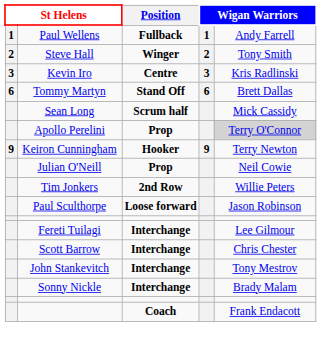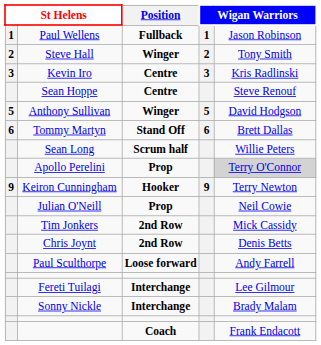 <table class="wikitable" style="float:right; font-size:90%;">
 <tr>
 <th colspan="2"  style="width:138px; background:white; color:red; border:2px solid red;"><strong>St Helens</strong></th>
 <th><a href='#'>Position</a></th>
 <th colspan="2"  style="width:138px; background:blue; color:white; border:2px solid white;"><strong>Wigan Warriors</strong></th>
 </tr>
 <tr style="text-align:center;">
 <th>1</th>
 <td> <a href='#'>Paul Wellens</a></td>
 <td><strong>Fullback</strong></td>
 <th>1</th>
-<td> <a href='#'>Andy Farrell</a></td>
+<td> <a href='#'>Jason Robinson</a></td>
 </tr>
 <tr style="text-align:center;">
 <th>2</th>
 <td> <a href='#'>Steve Hall</a></td>
 <td><strong>Winger</strong></td>
 <th>2</th>
 <td> <a href='#'>Tony Smith</a></td>
 </tr>
 <tr style="text-align:center;"|>
 <th>3</th>
 <td> <a href='#'>Kevin Iro</a></td>
 <td><strong>Centre</strong></td>
 <th>3</th>
 <td> <a href='#'>Kris Radlinski</a></td>
 </tr>
 <tr style="text-align:center;">
+<th></th>
+<td> <a href='#'>Sean Hoppe</a></td>
+<td><strong>Centre</strong></td>
+<th></th>
+<td> <a href='#'>Steve Renouf</a></td>
+</tr>
+<tr style="text-align:center;"|>
+<th>5</th>
+<td> <a href='#'>Anthony Sullivan</a></td>
+<td><strong>Winger</strong></td>
+<th>5</th>
+<td> <a href='#'>David Hodgson</a></td>
+</tr>
+<tr style="text-align:center;">
 <th>6</th>
 <td> <a href='#'>Tommy Martyn</a></td>
 <td><strong>Stand Off</strong></td>
 <th>6</th>
 <td> <a href='#'>Brett Dallas</a></td>
 </tr>
 <tr style="text-align:center;">
 <th></th>
 <td> <a href='#'>Sean Long</a></td>
 <td><strong>Scrum half</strong></td>
 <th></th>
-<td> <a href='#'>Mick Cassidy</a></td>
+<td> <a href='#'>Willie Peters</a></td>
 </tr>
 <tr style="text-align:center;"|>
 <th></th>
 <td> <a href='#'>Apollo Perelini</a></td>
 <td><strong>Prop</strong></td>
 <th></th>
 <td style="background: lightgrey;"> <a href='#'>Terry O'Connor</a></td>
 </tr>
 <tr style="text-align:center;">
 <th>9</th>
 <td> <a href='#'>Keiron Cunningham</a></td>
 <td><strong>Hooker</strong></td>
 <th>9</th>
 <td> <a href='#'>Terry Newton</a></td>
 </tr>
 <tr style="text-align:center;">
 <th></th>
 <td> <a href='#'>Julian O'Neill</a></td>
 <td><strong>Prop</strong></td>
 <th></th>
 <td> <a href='#'>Neil Cowie</a></td>
 </tr>
 <tr style="text-align:center;">
 <th></th>
 <td> <a href='#'>Tim Jonkers</a></td>
 <td><strong>2nd Row</strong></td>
 <th></th>
-<td> <a href='#'>Willie Peters</a></td>
+<td> <a href='#'>Mick Cassidy</a></td>
+</tr>
+<tr style="text-align:center;">
+<th></th>
+<td> <a href='#'>Chris Joynt</a></td>
+<td><strong>2nd Row</strong></td>
+<th></th>
+<td> <a href='#'>Denis Betts</a></td>
 </tr>
 <tr style="text-align:center;">
 <th></th>
 <td> <a href='#'>Paul Sculthorpe</a></td>
 <td><strong>Loose forward</strong></td>
 <th></th>
-<td> <a href='#'>Jason Robinson</a></td>
+<td> <a href='#'>Andy Farrell</a></td>
 </tr>
 <tr style="text-align:center;">
 <th></th>
 <td></td>
 <td></td>
 <th></th>
 <td></td>
 </tr>
 <tr style="text-align:center;">
 <th></th>
 <td> <a href='#'>Fereti Tuilagi</a></td>
 <td><strong>Interchange</strong></td>
 <th></th>
 <td> <a href='#'>Lee Gilmour</a></td>
-</tr>
-<tr style="text-align:center;">
-<th></th>
-<td> <a href='#'>Scott Barrow</a></td>
-<td><strong>Interchange</strong></td>
-<th></th>
-<td> <a href='#'>Chris Chester</a></td>
-</tr>
-<tr style="text-align:center;">
-<th></th>
-<td> <a href='#'>John Stankevitch</a></td>
-<td><strong>Interchange</strong></td>
-<th></th>
-<td> <a href='#'>Tony Mestrov</a></td>
 </tr>
 <tr style="text-align:center;">
 <th></th>
 <td> <a href='#'>Sonny Nickle</a></td>
 <td><strong>Interchange</strong></td>
 <th></th>
 <td> <a href='#'>Brady Malam</a></td>
 </tr>
 <tr style="text-align:center;">
 <th></th>
 <td></td>
 <td></td>
 <th></th>
 <td></td>
 </tr>
 <tr style="text-align:center;">
 <th></th>
 <td></td>
 <td><strong>Coach</strong></td>
 <th></th>
 <td> <a href='#'>Frank Endacott</a></td>
 </tr>
 </table>
